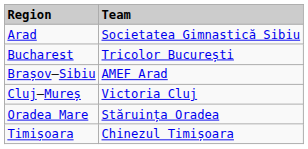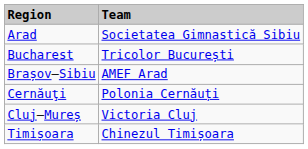 <table class="wikitable">
 <tr style="background:#ccc;font-weight:bold">
 <td>Region</td>
 <td>Team</td>
 </tr>
 <tr>
 <td><a href='#'>Arad</a></td>
 <td><a href='#'>Societatea Gimnastică Sibiu</a></td>
 </tr>
 <tr>
 <td><a href='#'>Bucharest</a></td>
 <td><a href='#'>Tricolor București</a></td>
 </tr>
 <tr>
 <td><a href='#'>Brașov</a>–<a href='#'>Sibiu</a></td>
 <td><a href='#'>AMEF Arad</a></td>
 </tr>
 <tr>
+<td><a href='#'>Cernăuţi</a></td>
+<td><a href='#'>Polonia Cernăuți</a></td>
+</tr>
+<tr>
 <td><a href='#'>Cluj</a>–<a href='#'>Mureș</a></td>
 <td><a href='#'>Victoria Cluj</a></td>
-</tr>
-<tr>
-<td><a href='#'>Oradea Mare</a></td>
-<td><a href='#'>Stăruința Oradea</a></td>
 </tr>
 <tr>
 <td><a href='#'>Timișoara</a></td>
 <td><a href='#'>Chinezul Timișoara</a></td>
 </tr>
 </table>
